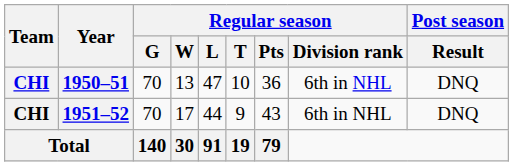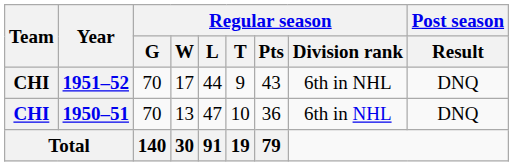 <table class="wikitable" style="font-size: 95%; text-align:center;">
 <tr>
 <th rowspan="2">Team</th>
 <th rowspan="2">Year</th>
 <th colspan="6"><a href='#'>Regular season</a></th>
 <th colspan="1"><a href='#'>Post season</a></th>
 </tr>
 <tr>
 <th>G</th>
 <th>W</th>
 <th>L</th>
 <th>T</th>
 <th>Pts</th>
 <th>Division rank</th>
 <th>Result</th>
 </tr>
 <tr>
+<th>CHI</th>
+<th><a href='#'>1951–52</a></th>
+<td>70</td>
+<td>17</td>
+<td>44</td>
+<td>9</td>
+<td>43</td>
+<td>6th in NHL</td>
+<td>DNQ</td>
+</tr>
+<tr>
 <th><a href='#'>CHI</a></th>
 <th><a href='#'>1950–51</a></th>
 <td>70</td>
 <td>13</td>
 <td>47</td>
 <td>10</td>
 <td>36</td>
 <td>6th in <a href='#'>NHL</a></td>
 <td>DNQ</td>
 </tr>
 <tr>
-<th>CHI</th>
-<th><a href='#'>1951–52</a></th>
-<td>70</td>
-<td>17</td>
-<td>44</td>
-<td>9</td>
-<td>43</td>
-<td>6th in NHL</td>
-<td>DNQ</td>
-</tr>
-<tr>
 <th colspan="2">Total</th>
 <th>140</th>
 <th>30</th>
 <th>91</th>
 <th>19</th>
 <th>79</th>
 </tr>
 </table>
